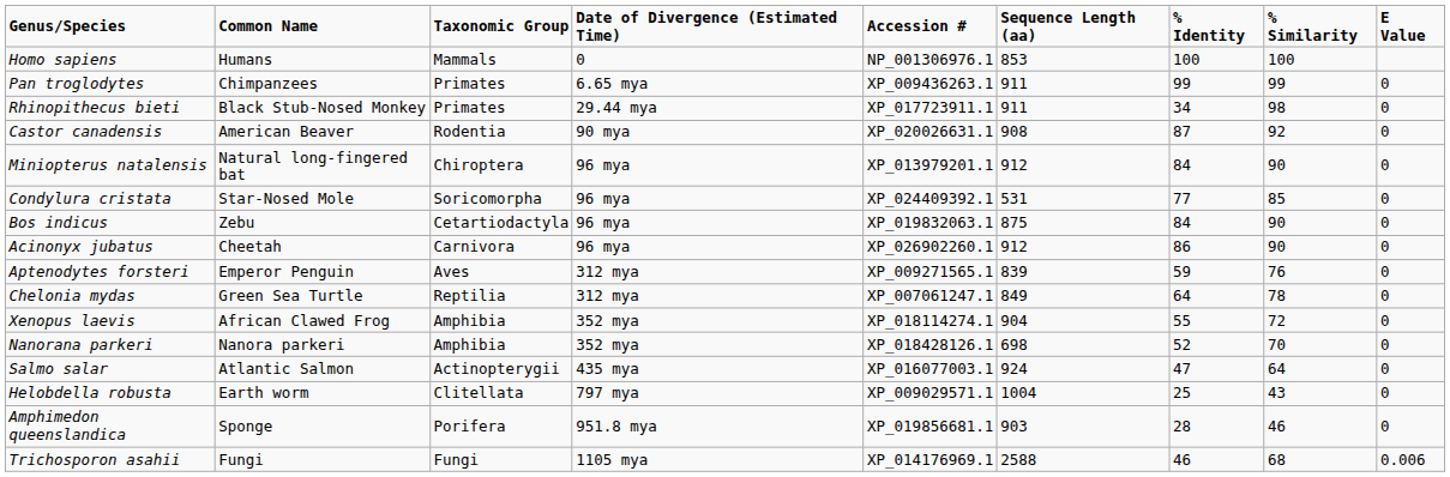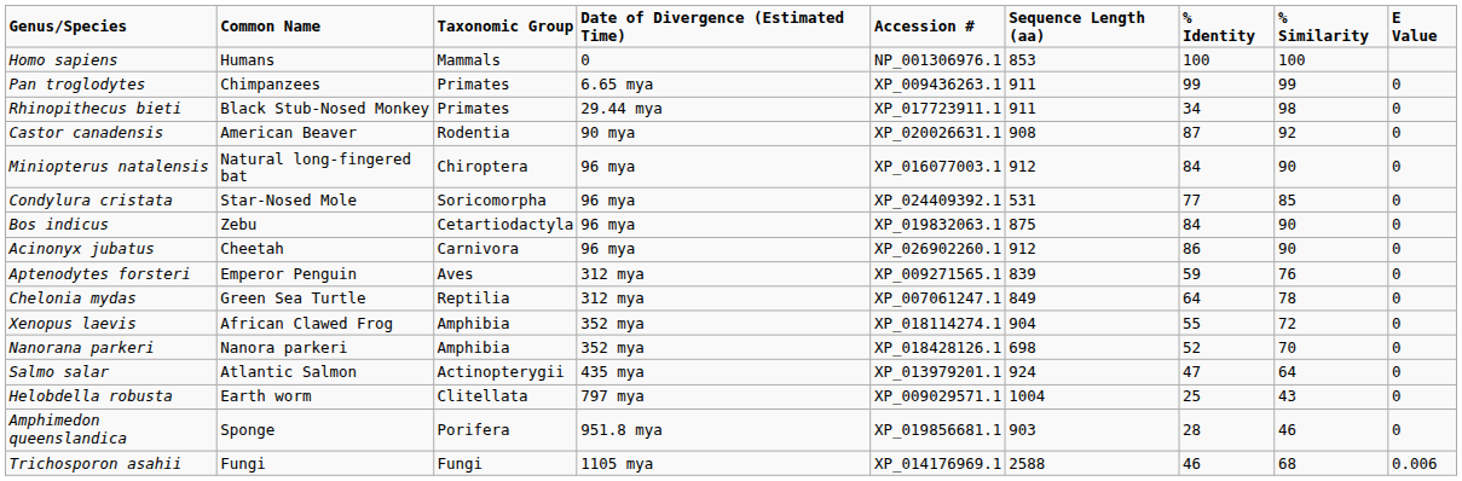 <table class="wikitable">
 <tr>
 <td><strong>Genus/Species</strong></td>
 <td><strong>Common Name</strong></td>
 <td><strong>Taxonomic Group</strong></td>
 <td><strong>Date of Divergence (Estimated  Time)</strong></td>
 <td><strong>Accession #</strong></td>
 <td><strong>Sequence Length (aa)</strong></td>
 <td><strong>% Identity</strong></td>
 <td><strong>% Similarity</strong></td>
 <td><strong>E Value</strong></td>
 </tr>
 <tr>
 <td><em>Homo sapiens</em></td>
 <td>Humans</td>
 <td>Mammals</td>
 <td>0</td>
 <td>NP_001306976.1</td>
 <td>853</td>
 <td>100</td>
 <td>100</td>
 <td></td>
 </tr>
 <tr>
 <td><em>Pan troglodytes</em></td>
 <td>Chimpanzees</td>
 <td>Primates</td>
 <td>6.65 mya</td>
 <td>XP_009436263.1</td>
 <td>911</td>
 <td>99</td>
 <td>99</td>
 <td>0</td>
 </tr>
 <tr>
 <td><em>Rhinopithecus bieti</em></td>
 <td>Black Stub-Nosed Monkey</td>
 <td>Primates</td>
 <td>29.44 mya</td>
 <td>XP_017723911.1</td>
 <td>911</td>
 <td>34</td>
 <td>98</td>
 <td>0</td>
 </tr>
 <tr>
 <td><em>Castor canadensis</em></td>
 <td>American Beaver</td>
 <td>Rodentia</td>
 <td>90 mya</td>
 <td>XP_020026631.1</td>
 <td>908</td>
 <td>87</td>
 <td>92</td>
 <td>0</td>
 </tr>
 <tr>
 <td><em>Miniopterus natalensis</em></td>
 <td>Natural long-fingered  bat</td>
 <td>Chiroptera</td>
 <td>96 mya</td>
-<td>XP_013979201.1</td>
+<td>XP_016077003.1</td>
 <td>912</td>
 <td>84</td>
 <td>90</td>
 <td>0</td>
 </tr>
 <tr>
 <td><em>Condylura cristata</em></td>
 <td>Star-Nosed Mole</td>
 <td>Soricomorpha</td>
 <td>96 mya</td>
 <td>XP_024409392.1</td>
 <td>531</td>
 <td>77</td>
 <td>85</td>
 <td>0</td>
 </tr>
 <tr>
 <td><em>Bos indicus</em></td>
 <td>Zebu</td>
 <td>Cetartiodactyla</td>
 <td>96 mya</td>
 <td>XP_019832063.1</td>
 <td>875</td>
 <td>84</td>
 <td>90</td>
 <td>0</td>
 </tr>
 <tr>
 <td><em>Acinonyx jubatus</em></td>
 <td>Cheetah</td>
 <td>Carnivora</td>
 <td>96 mya</td>
 <td>XP_026902260.1</td>
 <td>912</td>
 <td>86</td>
 <td>90</td>
 <td>0</td>
 </tr>
 <tr>
 <td><em>Aptenodytes forsteri</em></td>
 <td>Emperor Penguin</td>
 <td>Aves</td>
 <td>312 mya</td>
 <td>XP_009271565.1</td>
 <td>839</td>
 <td>59</td>
 <td>76</td>
 <td>0</td>
 </tr>
 <tr>
 <td><em>Chelonia mydas</em></td>
 <td>Green Sea Turtle</td>
 <td>Reptilia</td>
 <td>312 mya</td>
 <td>XP_007061247.1</td>
 <td>849</td>
 <td>64</td>
 <td>78</td>
 <td>0</td>
 </tr>
 <tr>
 <td><em>Xenopus laevis</em></td>
 <td>African Clawed Frog</td>
 <td>Amphibia</td>
 <td>352 mya</td>
 <td>XP_018114274.1</td>
 <td>904</td>
 <td>55</td>
 <td>72</td>
 <td>0</td>
 </tr>
 <tr>
 <td><em>Nanorana parkeri</em></td>
 <td>Nanora parkeri</td>
 <td>Amphibia</td>
 <td>352 mya</td>
 <td>XP_018428126.1</td>
 <td>698</td>
 <td>52</td>
 <td>70</td>
 <td>0</td>
 </tr>
 <tr>
 <td><em>Salmo salar</em></td>
 <td>Atlantic Salmon</td>
 <td>Actinopterygii</td>
 <td>435 mya</td>
-<td>XP_016077003.1</td>
+<td>XP_013979201.1</td>
 <td>924</td>
 <td>47</td>
 <td>64</td>
 <td>0</td>
 </tr>
 <tr>
 <td><em>Helobdella robusta</em></td>
 <td>Earth worm</td>
 <td>Clitellata</td>
 <td>797 mya</td>
 <td>XP_009029571.1</td>
 <td>1004</td>
 <td>25</td>
 <td>43</td>
 <td>0</td>
 </tr>
 <tr>
 <td><em>Amphimedon  queenslandica</em></td>
 <td>Sponge</td>
 <td>Porifera</td>
 <td>951.8 mya</td>
 <td>XP_019856681.1</td>
 <td>903</td>
 <td>28</td>
 <td>46</td>
 <td>0</td>
 </tr>
 <tr>
 <td><em>Trichosporon asahii</em></td>
 <td>Fungi</td>
 <td>Fungi</td>
 <td>1105 mya</td>
 <td>XP_014176969.1</td>
 <td>2588</td>
 <td>46</td>
 <td>68</td>
 <td>0.006</td>
 </tr>
 </table>
